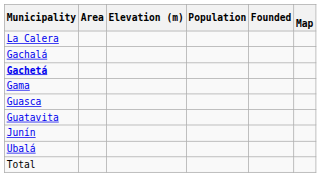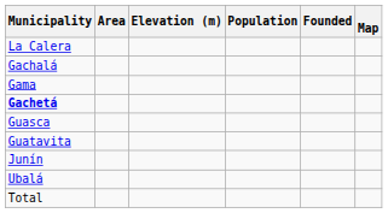 <table class="wikitable sortable mw-collapsible">
 <tr>
 <th>Municipality<br></th>
 <th>Area<br></th>
 <th>Elevation (m)<br></th>
 <th>Population<br></th>
 <th>Founded</th>
 <th><br>Map</th>
 </tr>
 <tr>
 <td><a href='#'>La Calera</a></td>
 <td></td>
 <td></td>
 <td></td>
 <td></td>
 <td></td>
 </tr>
 <tr>
 <td><a href='#'>Gachalá</a></td>
 <td></td>
 <td></td>
 <td></td>
 <td></td>
 <td></td>
 </tr>
 <tr>
-<td><strong><a href='#'>Gachetá</a></strong></td>
+<td><a href='#'>Gama</a></td>
 <td></td>
 <td></td>
 <td></td>
 <td></td>
 <td></td>
 </tr>
 <tr>
-<td><a href='#'>Gama</a></td>
+<td><strong><a href='#'>Gachetá</a></strong></td>
 <td></td>
 <td></td>
 <td></td>
 <td></td>
 <td></td>
 </tr>
 <tr>
 <td><a href='#'>Guasca</a></td>
 <td></td>
 <td></td>
 <td></td>
 <td></td>
 <td></td>
 </tr>
 <tr>
 <td><a href='#'>Guatavita</a></td>
 <td></td>
 <td></td>
 <td></td>
 <td></td>
 <td></td>
 </tr>
 <tr>
 <td><a href='#'>Junín</a></td>
 <td></td>
 <td></td>
 <td></td>
 <td></td>
 <td></td>
 </tr>
 <tr>
 <td><a href='#'>Ubalá</a></td>
 <td></td>
 <td></td>
 <td></td>
 <td></td>
 <td></td>
 </tr>
 <tr>
 <td>Total</td>
 <td></td>
 <td></td>
 <td></td>
 <td></td>
 <td></td>
 </tr>
 </table>
